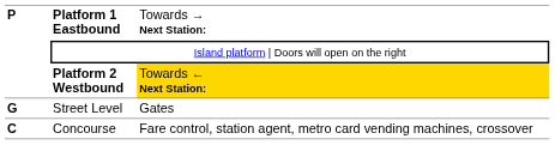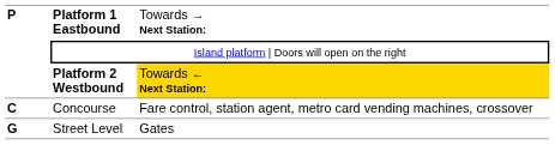 <table border=0 cellspacing=0 cellpadding=3>
 <tr>
 <td style="border-top:solid 1px grey;border-bottom:solid 1px grey;" width=50 rowspan=3 valign=top><strong>P</strong></td>
 <td style="border-top:solid 1px grey;border-bottom:solid 1px white;" width=100><span><strong>Platform 1</strong><br><strong>Eastbound</strong></span></td>
 <td style="border-top:solid 1px grey;border-bottom:solid 1px white;" width=500>Towards → <br><small><strong>Next Station:</strong> </small><br></td>
 </tr>
 <tr>
 <td style="border-top:solid 2px black;border-right:solid 2px black;border-left:solid 2px black;border-bottom:solid 2px black;text-align:center;" colspan=2><small><a href='#'>Island platform</a> | Doors will open on the right </small></td>
 </tr>
 <tr>
 <td style="border-bottom:solid 1px grey;" width=100><span><strong>Platform 2</strong><br><strong>Westbound</strong></span></td>
 <td style="background: gold; border-bottom:solid 1px grey;" width="500">Towards ← <br><small><strong>Next Station:</strong> </small><br></td>
 </tr>
 <tr>
+<td style="border-bottom:solid 1px grey;"><strong>C</strong></td>
+<td style="border-bottom:solid 1px grey;">Concourse</td>
+<td style="border-bottom:solid 1px grey;">Fare control, station agent, metro card vending machines, crossover</td>
+</tr>
+<tr>
 <td style="border-bottom:solid 1px grey;" width=50 valign=top><strong>G</strong></td>
 <td style="border-bottom:solid 1px grey;" width=100 valign=top>Street Level</td>
 <td style="border-bottom:solid 1px grey;" width=500 valign=top>Gates</td>
 </tr>
-<tr>
-<td style="border-bottom:solid 1px grey;"><strong>C</strong></td>
-<td style="border-bottom:solid 1px grey;">Concourse</td>
-<td style="border-bottom:solid 1px grey;">Fare control, station agent, metro card vending machines, crossover</td>
-</tr>
 </table>
